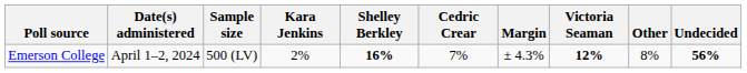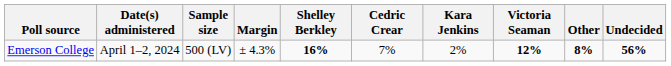 <table class="wikitable" style="font-size:90%;text-align:center;">
 <tr valign=bottom>
 <th>Poll source</th>
 <th>Date(s)<br>administered</th>
 <th>Sample<br>size</th>
-<th style="width:75px;">Kara<br>Jenkins</th>
+<th>Margin<br></th>
 <th style="width:75px;">Shelley<br>Berkley</th>
 <th style="width:75px;">Cedric<br>Crear</th>
-<th>Margin<br></th>
+<th style="width:75px;">Kara<br>Jenkins</th>
 <th style="width:75px;">Victoria<br>Seaman</th>
 <th>Other</th>
 <th>Undecided</th>
 </tr>
 <tr>
 <td style="text-align:left;"><a href='#'>Emerson College</a></td>
 <td>April 1–2, 2024</td>
 <td>500 (LV)</td>
-<td>2%</td>
+<td>± 4.3%</td>
 <td><strong>16%</strong></td>
 <td>7%</td>
-<td>± 4.3%</td>
+<td>2%</td>
 <td><strong>12%</strong></td>
-<td>8%</td>
+<td><strong>8%</strong></td>
 <td><strong>56%</strong></td>
 </tr>
 </table>
